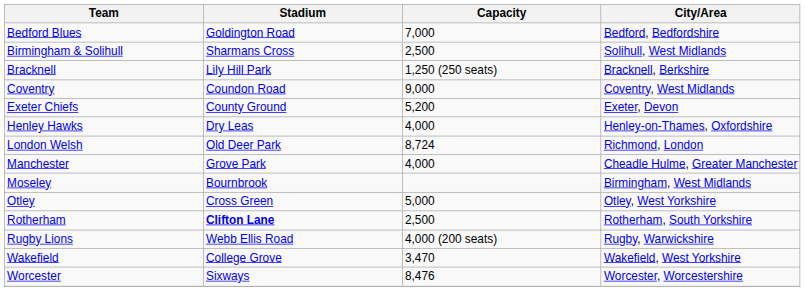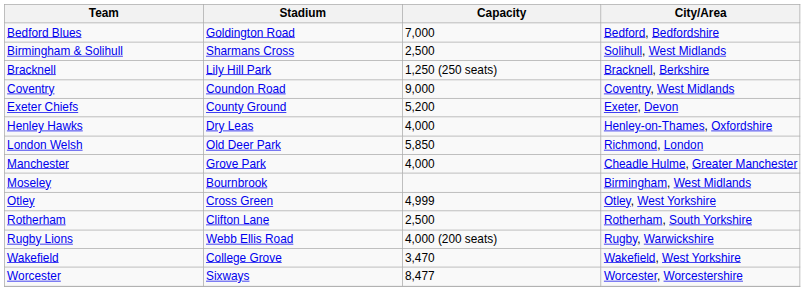 <table class="wikitable sortable">
 <tr>
 <th width=25%>Team</th>
 <th width=25%>Stadium</th>
 <th width=25%>Capacity</th>
 <th width=25%>City/Area</th>
 </tr>
 <tr>
 <td><a href='#'>Bedford Blues</a></td>
 <td><a href='#'>Goldington Road</a></td>
 <td>7,000</td>
 <td><a href='#'>Bedford</a>, <a href='#'>Bedfordshire</a></td>
 </tr>
 <tr>
 <td><a href='#'>Birmingham & Solihull</a></td>
 <td><a href='#'>Sharmans Cross</a></td>
 <td>2,500</td>
 <td><a href='#'>Solihull</a>, <a href='#'>West Midlands</a></td>
 </tr>
 <tr>
 <td><a href='#'>Bracknell</a></td>
 <td><a href='#'>Lily Hill Park</a></td>
 <td>1,250 (250 seats)</td>
 <td><a href='#'>Bracknell</a>, <a href='#'>Berkshire</a></td>
 </tr>
 <tr>
 <td><a href='#'>Coventry</a></td>
 <td><a href='#'>Coundon Road</a></td>
 <td>9,000</td>
 <td><a href='#'>Coventry</a>, <a href='#'>West Midlands</a></td>
 </tr>
 <tr>
 <td><a href='#'>Exeter Chiefs</a></td>
 <td><a href='#'>County Ground</a></td>
 <td>5,200</td>
 <td><a href='#'>Exeter</a>, <a href='#'>Devon</a></td>
 </tr>
 <tr>
 <td><a href='#'>Henley Hawks</a></td>
 <td><a href='#'>Dry Leas</a></td>
 <td>4,000</td>
 <td><a href='#'>Henley-on-Thames</a>, <a href='#'>Oxfordshire</a></td>
 </tr>
 <tr>
 <td><a href='#'>London Welsh</a></td>
 <td><a href='#'>Old Deer Park</a></td>
-<td>8,724</td>
+<td>5,850</td>
 <td><a href='#'>Richmond</a>, <a href='#'>London</a></td>
 </tr>
 <tr>
 <td><a href='#'>Manchester</a></td>
 <td><a href='#'>Grove Park</a></td>
 <td>4,000</td>
 <td><a href='#'>Cheadle Hulme</a>, <a href='#'>Greater Manchester</a></td>
 </tr>
 <tr>
 <td><a href='#'>Moseley</a></td>
 <td><a href='#'>Bournbrook</a></td>
 <td></td>
 <td><a href='#'>Birmingham</a>, <a href='#'>West Midlands</a></td>
 </tr>
 <tr>
 <td><a href='#'>Otley</a></td>
 <td><a href='#'>Cross Green</a></td>
-<td>5,000</td>
+<td>4,999</td>
 <td><a href='#'>Otley</a>, <a href='#'>West Yorkshire</a></td>
 </tr>
 <tr>
 <td><a href='#'>Rotherham</a></td>
-<td><strong><a href='#'>Clifton Lane</a></strong></td>
+<td><a href='#'>Clifton Lane</a></td>
 <td>2,500</td>
 <td><a href='#'>Rotherham</a>, <a href='#'>South Yorkshire</a></td>
 </tr>
 <tr>
 <td><a href='#'>Rugby Lions</a></td>
 <td><a href='#'>Webb Ellis Road</a></td>
 <td>4,000 (200 seats)</td>
 <td><a href='#'>Rugby</a>, <a href='#'>Warwickshire</a></td>
 </tr>
 <tr>
 <td><a href='#'>Wakefield</a></td>
 <td><a href='#'>College Grove</a></td>
 <td>3,470</td>
 <td><a href='#'>Wakefield</a>, <a href='#'>West Yorkshire</a></td>
 </tr>
 <tr>
 <td><a href='#'>Worcester</a></td>
 <td><a href='#'>Sixways</a></td>
-<td>8,476</td>
+<td>8,477</td>
 <td><a href='#'>Worcester</a>, <a href='#'>Worcestershire</a></td>
 </tr>
 <tr>
 </tr>
 </table>
